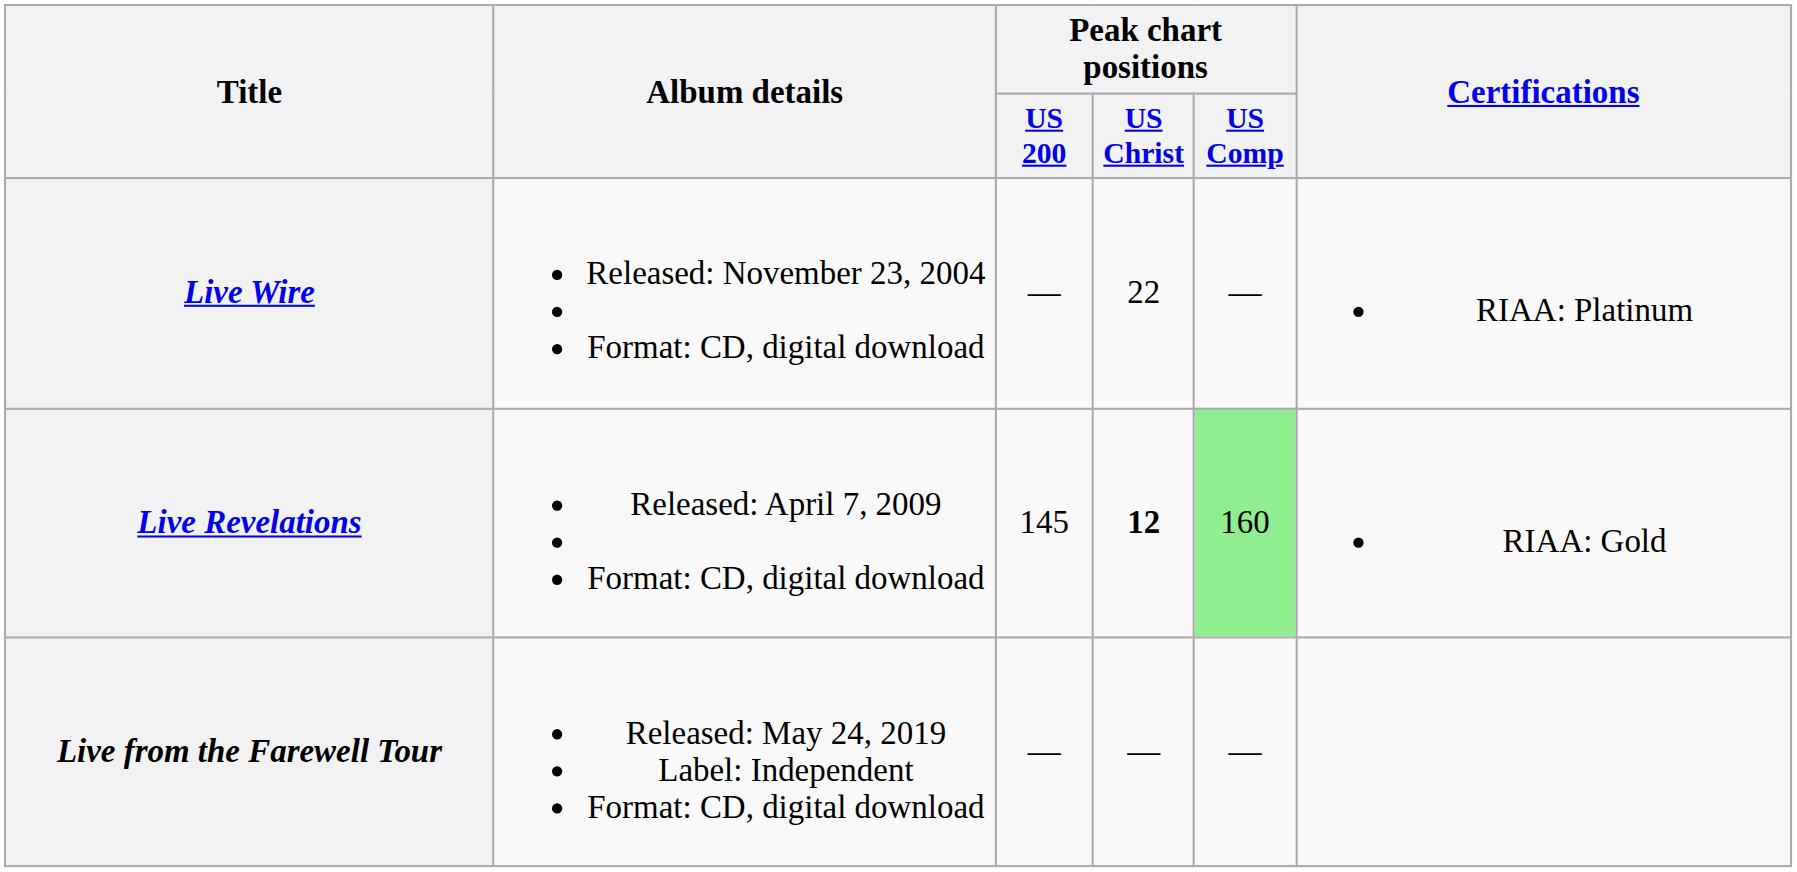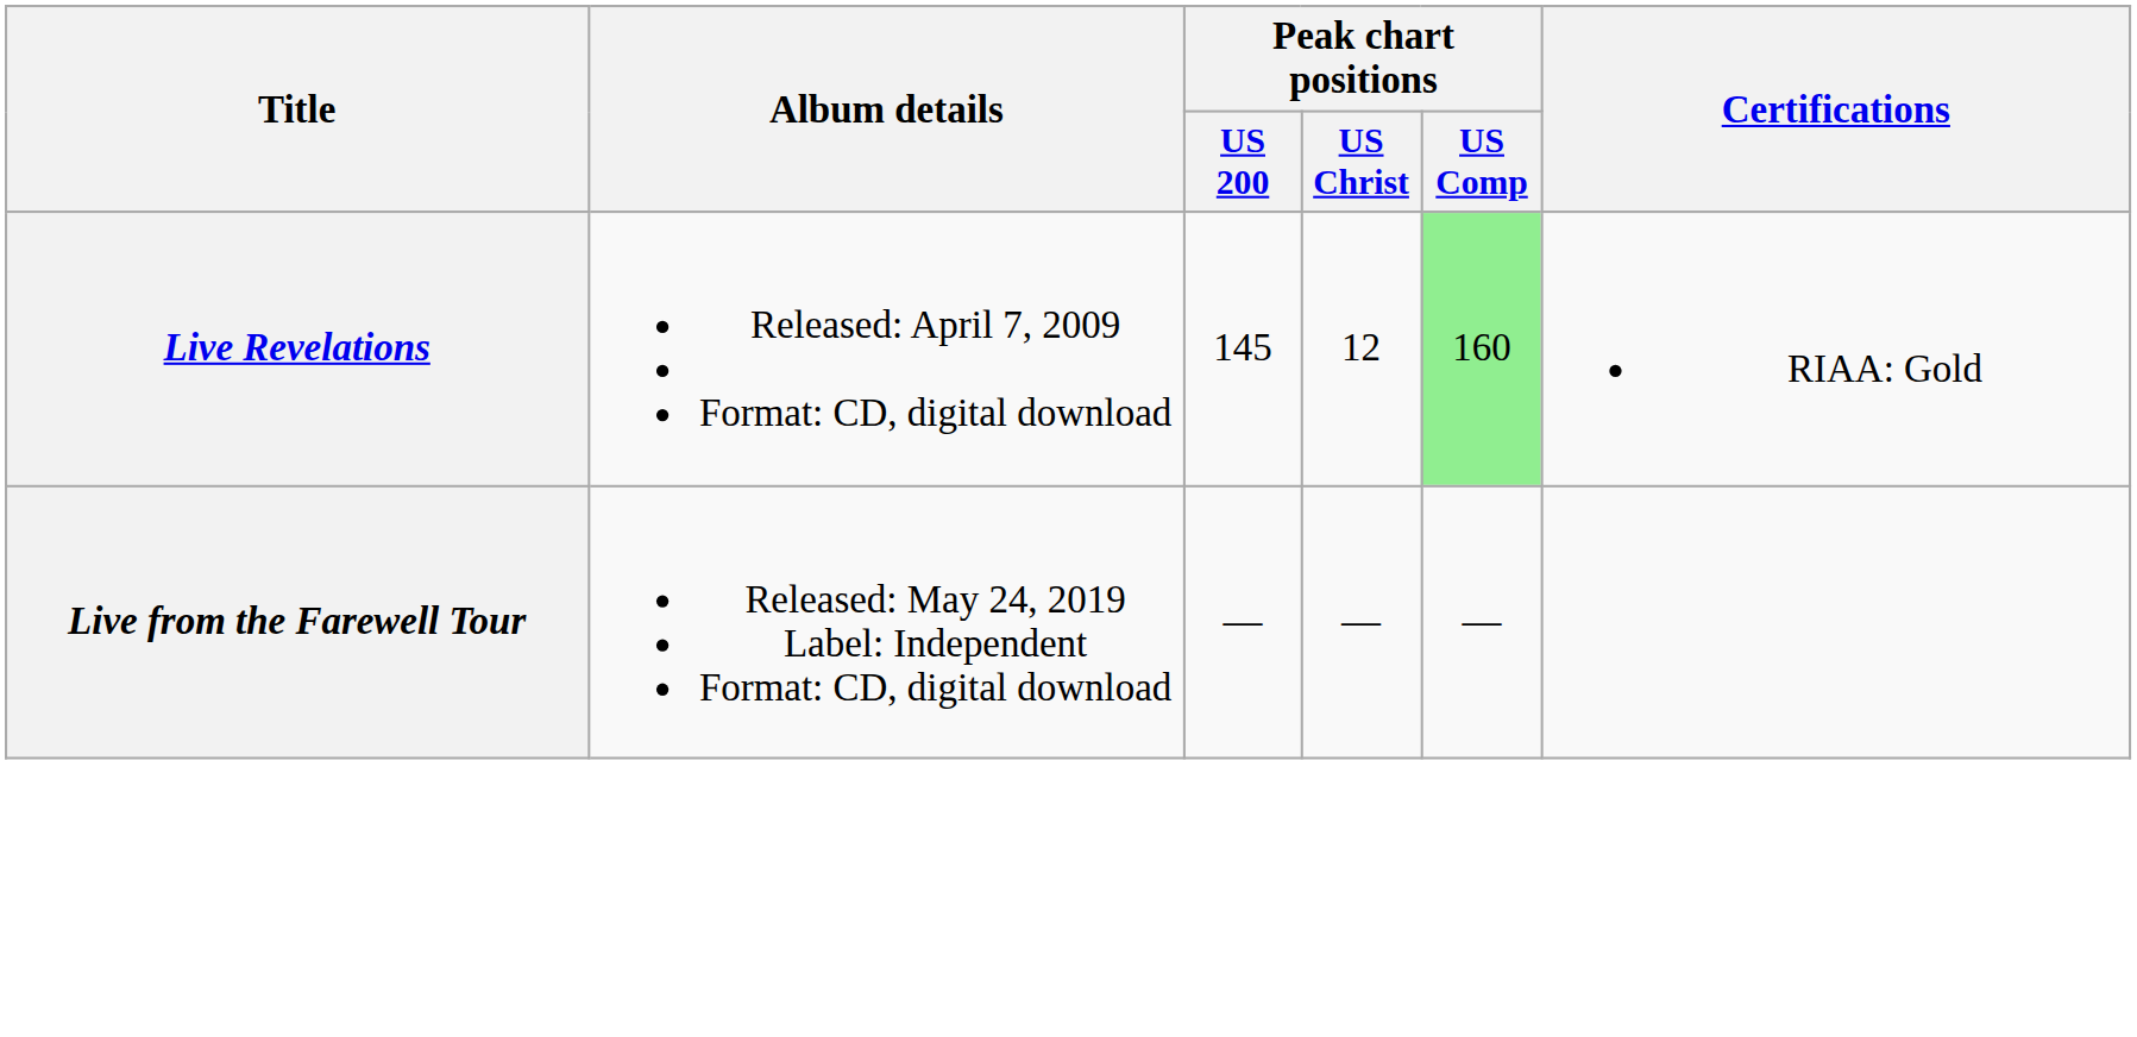 <table class="wikitable plainrowheaders" style="text-align:center;">
 <tr>
 <th scope="col" rowspan="2" style="width:16em;">Title</th>
 <th scope="col" rowspan="2" style="width:16em;">Album details</th>
 <th scope="col" colspan="3">Peak chart positions</th>
 <th scope="col" rowspan="2" style="width:16em;"><a href='#'>Certifications</a></th>
 </tr>
 <tr>
 <th style="width:3em; font-size:90%"><a href='#'>US<br>200</a><br></th>
 <th style="width:3em; font-size:90%"><a href='#'>US<br>Christ</a><br></th>
 <th style="width:3em; font-size:90%"><a href='#'>US<br>Comp</a></th>
 </tr>
 <tr>
-<th scope="row"><em><a href='#'>Live Wire</a></em></th>
-<td><br><ul><li>Released: November 23, 2004</li><li></li><li>Format: CD, digital download</li></ul></td>
-<td>—</td>
-<td>22</td>
-<td>—</td>
-<td><br><ul><li>RIAA: Platinum</li></ul></td>
-</tr>
-<tr>
 <th scope="row"><em><a href='#'>Live Revelations</a></em></th>
 <td><br><ul><li>Released: April 7, 2009</li><li></li><li>Format: CD, digital download</li></ul></td>
 <td>145</td>
-<td><strong>12</strong></td>
+<td>12</td>
 <td style="background: lightgreen;">160</td>
 <td><br><ul><li>RIAA: Gold</li></ul></td>
 </tr>
 <tr>
 <th scope="row"><em>Live from the Farewell Tour</em></th>
 <td><br><ul><li>Released: May 24, 2019</li><li>Label: Independent</li><li>Format: CD, digital download</li></ul></td>
 <td>—</td>
 <td>—</td>
 <td>—</td>
 <td></td>
 </tr>
 </table>
